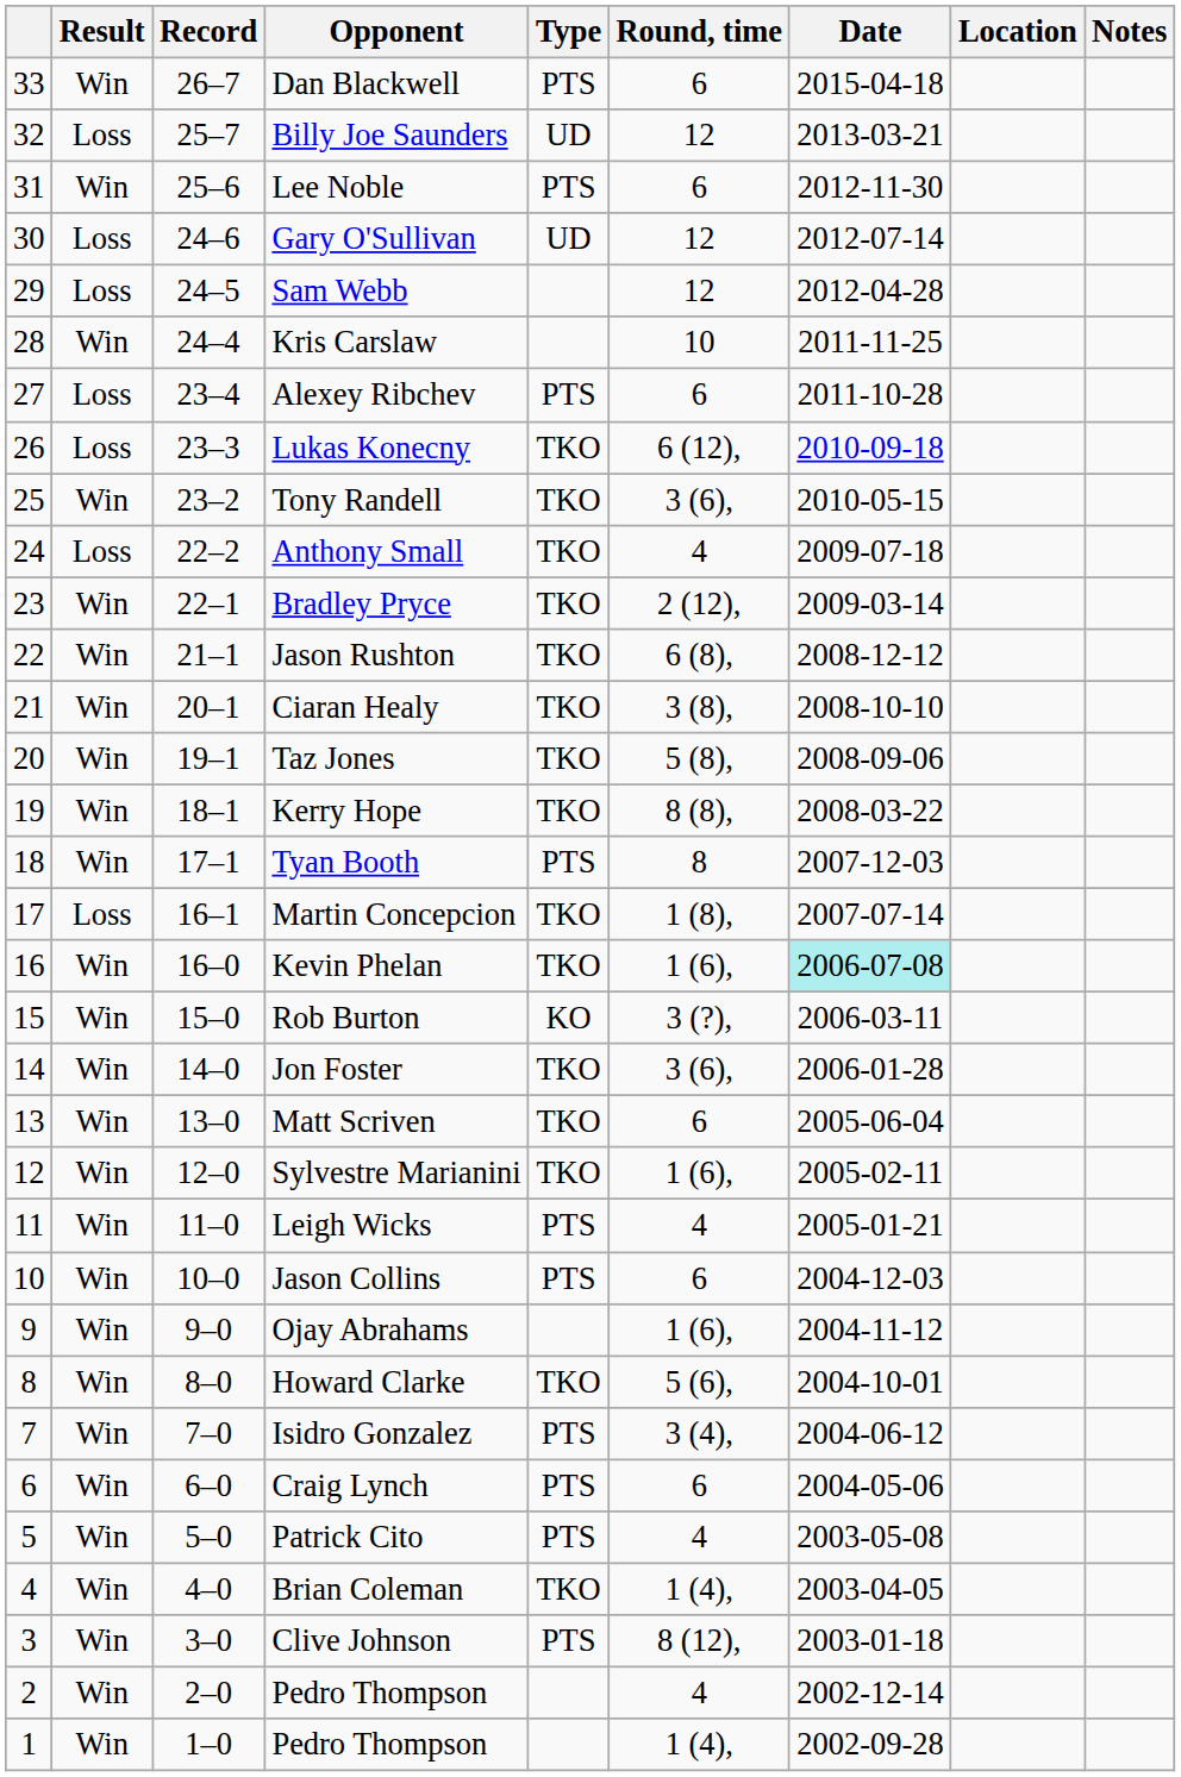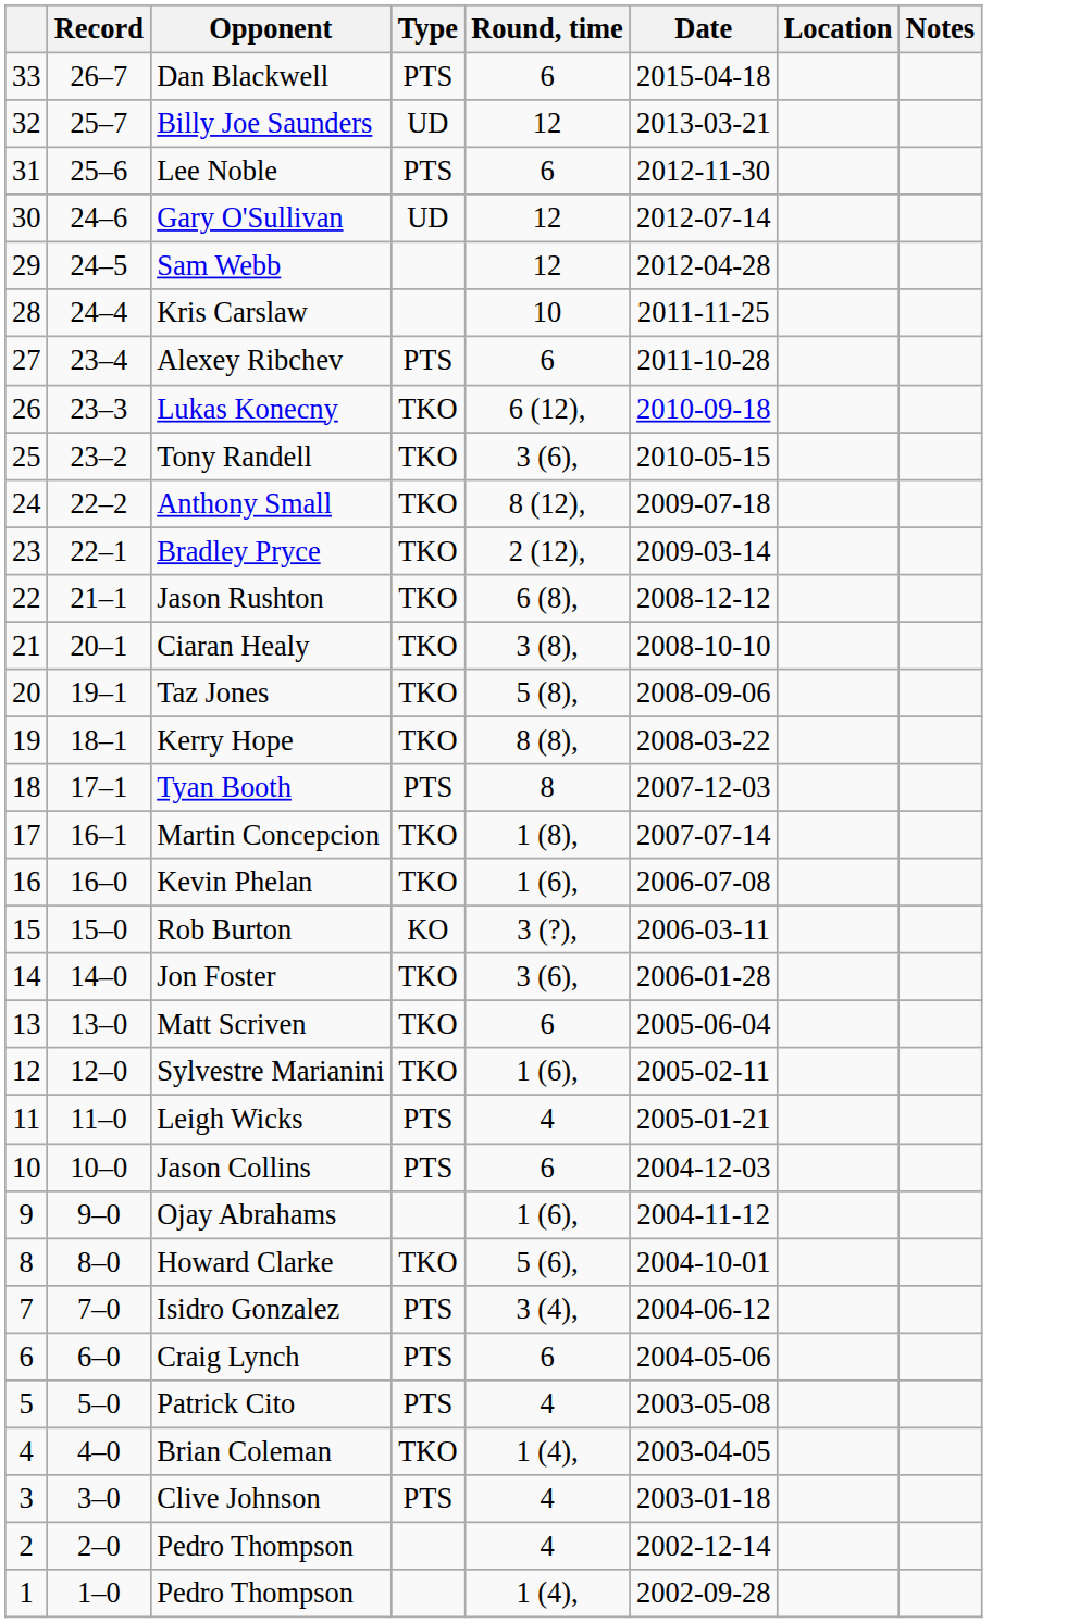 <table class="wikitable" style="text-align:center; font-size:95%">
 <tr>
 <th></th>
-<th>Result</th>
 <th>Record</th>
 <th>Opponent</th>
 <th>Type</th>
 <th>Round, time</th>
 <th>Date</th>
 <th>Location</th>
 <th>Notes</th>
 </tr>
 <tr>
 <td>33</td>
-<td>Win</td>
 <td>26–7</td>
 <td style="text-align:left;"> Dan Blackwell</td>
 <td>PTS</td>
 <td>6</td>
 <td>2015-04-18</td>
 <td style="text-align:left;"> </td>
 <td style="text-align:left;"></td>
 </tr>
 <tr>
 <td>32</td>
-<td>Loss</td>
 <td>25–7</td>
 <td style="text-align:left;"> <a href='#'>Billy Joe Saunders</a></td>
 <td>UD</td>
 <td>12</td>
 <td>2013-03-21</td>
 <td style="text-align:left;"> </td>
 <td style="text-align:left;"></td>
 </tr>
 <tr>
 <td>31</td>
-<td>Win</td>
 <td>25–6</td>
 <td style="text-align:left;"> Lee Noble</td>
 <td>PTS</td>
 <td>6</td>
 <td>2012-11-30</td>
 <td style="text-align:left;"> </td>
 <td style="text-align:left;"></td>
 </tr>
 <tr>
 <td>30</td>
-<td>Loss</td>
 <td>24–6</td>
 <td style="text-align:left;"> <a href='#'>Gary O'Sullivan</a></td>
 <td>UD</td>
 <td>12</td>
 <td>2012-07-14</td>
 <td style="text-align:left;"> </td>
 <td style="text-align:left;"></td>
 </tr>
 <tr>
 <td>29</td>
-<td>Loss</td>
 <td>24–5</td>
 <td style="text-align:left;"> <a href='#'>Sam Webb</a></td>
 <td></td>
 <td>12</td>
 <td>2012-04-28</td>
 <td style="text-align:left;"> </td>
 <td style="text-align:left;"></td>
 </tr>
 <tr>
 <td>28</td>
-<td>Win</td>
 <td>24–4</td>
 <td style="text-align:left;"> Kris Carslaw</td>
 <td></td>
 <td>10</td>
 <td>2011-11-25</td>
 <td style="text-align:left;"> </td>
 <td style="text-align:left;"></td>
 </tr>
 <tr>
 <td>27</td>
-<td>Loss</td>
 <td>23–4</td>
 <td style="text-align:left;"> Alexey Ribchev</td>
 <td>PTS</td>
 <td>6</td>
 <td>2011-10-28</td>
 <td style="text-align:left;"> </td>
 <td style="text-align:left;"></td>
 </tr>
 <tr>
 <td>26</td>
-<td>Loss</td>
 <td>23–3</td>
 <td style="text-align:left;"> <a href='#'>Lukas Konecny</a></td>
 <td>TKO</td>
 <td>6 (12), </td>
 <td><a href='#'>2010-09-18</a></td>
 <td style="text-align:left;"> </td>
 <td style="text-align:left;"></td>
 </tr>
 <tr>
 <td>25</td>
-<td>Win</td>
 <td>23–2</td>
 <td style="text-align:left;"> Tony Randell</td>
 <td>TKO</td>
 <td>3 (6), </td>
 <td>2010-05-15</td>
 <td style="text-align:left;"> </td>
 <td style="text-align:left;"></td>
 </tr>
 <tr>
 <td>24</td>
-<td>Loss</td>
 <td>22–2</td>
 <td style="text-align:left;"> <a href='#'>Anthony Small</a></td>
 <td>TKO</td>
-<td>4</td>
+<td>8 (12), </td>
 <td>2009-07-18</td>
 <td style="text-align:left;"> </td>
 <td style="text-align:left;"></td>
 </tr>
 <tr>
 <td>23</td>
-<td>Win</td>
 <td>22–1</td>
 <td style="text-align:left;"> <a href='#'>Bradley Pryce</a></td>
 <td>TKO</td>
 <td>2 (12), </td>
 <td>2009-03-14</td>
 <td style="text-align:left;"> </td>
 <td style="text-align:left;"></td>
 </tr>
 <tr>
 <td>22</td>
-<td>Win</td>
 <td>21–1</td>
 <td style="text-align:left;"> Jason Rushton</td>
 <td>TKO</td>
 <td>6 (8), </td>
 <td>2008-12-12</td>
 <td style="text-align:left;"> </td>
 <td style="text-align:left;"></td>
 </tr>
 <tr>
 <td>21</td>
-<td>Win</td>
 <td>20–1</td>
 <td style="text-align:left;"> Ciaran Healy</td>
 <td>TKO</td>
 <td>3 (8), </td>
 <td>2008-10-10</td>
 <td style="text-align:left;"> </td>
 <td style="text-align:left;"></td>
 </tr>
 <tr>
 <td>20</td>
-<td>Win</td>
 <td>19–1</td>
 <td style="text-align:left;"> Taz Jones</td>
 <td>TKO</td>
 <td>5 (8), </td>
 <td>2008-09-06</td>
 <td style="text-align:left;"> </td>
 <td style="text-align:left;"></td>
 </tr>
 <tr>
 <td>19</td>
-<td>Win</td>
 <td>18–1</td>
 <td style="text-align:left;"> Kerry Hope</td>
 <td>TKO</td>
 <td>8 (8), </td>
 <td>2008-03-22</td>
 <td style="text-align:left;"> </td>
 <td style="text-align:left;"></td>
 </tr>
 <tr>
 <td>18</td>
-<td>Win</td>
 <td>17–1</td>
 <td style="text-align:left;"> <a href='#'>Tyan Booth</a></td>
 <td>PTS</td>
 <td>8</td>
 <td>2007-12-03</td>
 <td style="text-align:left;"> </td>
 <td style="text-align:left;"></td>
 </tr>
 <tr>
 <td>17</td>
-<td>Loss</td>
 <td>16–1</td>
 <td style="text-align:left;"> Martin Concepcion</td>
 <td>TKO</td>
 <td>1 (8), </td>
 <td>2007-07-14</td>
 <td style="text-align:left;"> </td>
 <td style="text-align:left;"></td>
 </tr>
 <tr>
 <td>16</td>
-<td>Win</td>
 <td>16–0</td>
 <td style="text-align:left;"> Kevin Phelan</td>
 <td>TKO</td>
 <td>1 (6), </td>
-<td style="background: paleturquoise;">2006-07-08</td>
+<td>2006-07-08</td>
 <td style="text-align:left;"> </td>
 <td style="text-align:left;"></td>
 </tr>
 <tr>
 <td>15</td>
-<td>Win</td>
 <td>15–0</td>
 <td style="text-align:left;"> Rob Burton</td>
 <td>KO</td>
 <td>3 (?), </td>
 <td>2006-03-11</td>
 <td style="text-align:left;"> </td>
 <td style="text-align:left;"></td>
 </tr>
 <tr>
 <td>14</td>
-<td>Win</td>
 <td>14–0</td>
 <td style="text-align:left;"> Jon Foster</td>
 <td>TKO</td>
 <td>3 (6), </td>
 <td>2006-01-28</td>
 <td style="text-align:left;"> </td>
 <td style="text-align:left;"></td>
 </tr>
 <tr>
 <td>13</td>
-<td>Win</td>
 <td>13–0</td>
 <td style="text-align:left;"> Matt Scriven</td>
 <td>TKO</td>
 <td>6</td>
 <td>2005-06-04</td>
 <td style="text-align:left;"> </td>
 <td style="text-align:left;"></td>
 </tr>
 <tr>
 <td>12</td>
-<td>Win</td>
 <td>12–0</td>
 <td style="text-align:left;"> Sylvestre Marianini</td>
 <td>TKO</td>
 <td>1 (6), </td>
 <td>2005-02-11</td>
 <td style="text-align:left;"> </td>
 <td style="text-align:left;"></td>
 </tr>
 <tr>
 <td>11</td>
-<td>Win</td>
 <td>11–0</td>
 <td style="text-align:left;"> Leigh Wicks</td>
 <td>PTS</td>
 <td>4</td>
 <td>2005-01-21</td>
 <td style="text-align:left;"> </td>
 <td style="text-align:left;"></td>
 </tr>
 <tr>
 <td>10</td>
-<td>Win</td>
 <td>10–0</td>
 <td style="text-align:left;"> Jason Collins</td>
 <td>PTS</td>
 <td>6</td>
 <td>2004-12-03</td>
 <td style="text-align:left;"> </td>
 <td style="text-align:left;"></td>
 </tr>
 <tr>
 <td>9</td>
-<td>Win</td>
 <td>9–0</td>
 <td style="text-align:left;"> Ojay Abrahams</td>
 <td></td>
 <td>1 (6), </td>
 <td>2004-11-12</td>
 <td style="text-align:left;"> </td>
 <td style="text-align:left;"></td>
 </tr>
 <tr>
 <td>8</td>
-<td>Win</td>
 <td>8–0</td>
 <td style="text-align:left;"> Howard Clarke</td>
 <td>TKO</td>
 <td>5 (6), </td>
 <td>2004-10-01</td>
 <td style="text-align:left;"> </td>
 <td style="text-align:left;"></td>
 </tr>
 <tr>
 <td>7</td>
-<td>Win</td>
 <td>7–0</td>
 <td style="text-align:left;"> Isidro Gonzalez</td>
 <td>PTS</td>
 <td>3 (4), </td>
 <td>2004-06-12</td>
 <td style="text-align:left;"> </td>
 <td style="text-align:left;"></td>
 </tr>
 <tr>
 <td>6</td>
-<td>Win</td>
 <td>6–0</td>
 <td style="text-align:left;"> Craig Lynch</td>
 <td>PTS</td>
 <td>6</td>
 <td>2004-05-06</td>
 <td style="text-align:left;"> </td>
 <td style="text-align:left;"></td>
 </tr>
 <tr>
 <td>5</td>
-<td>Win</td>
 <td>5–0</td>
 <td style="text-align:left;"> Patrick Cito</td>
 <td>PTS</td>
 <td>4</td>
 <td>2003-05-08</td>
 <td style="text-align:left;"> </td>
 <td style="text-align:left;"></td>
 </tr>
 <tr>
 <td>4</td>
-<td>Win</td>
 <td>4–0</td>
 <td style="text-align:left;"> Brian Coleman</td>
 <td>TKO</td>
 <td>1 (4), </td>
 <td>2003-04-05</td>
 <td style="text-align:left;"> </td>
 <td style="text-align:left;"></td>
 </tr>
 <tr>
 <td>3</td>
-<td>Win</td>
 <td>3–0</td>
 <td style="text-align:left;"> Clive Johnson</td>
 <td>PTS</td>
-<td>8 (12), </td>
+<td>4</td>
 <td>2003-01-18</td>
 <td style="text-align:left;"> </td>
 <td style="text-align:left;"></td>
 </tr>
 <tr>
 <td>2</td>
-<td>Win</td>
 <td>2–0</td>
 <td style="text-align:left;"> Pedro Thompson</td>
 <td></td>
 <td>4</td>
 <td>2002-12-14</td>
 <td style="text-align:left;"> </td>
 <td style="text-align:left;"></td>
 </tr>
 <tr>
 <td>1</td>
-<td>Win</td>
 <td>1–0</td>
 <td style="text-align:left;"> Pedro Thompson</td>
 <td></td>
 <td>1 (4), </td>
 <td>2002-09-28</td>
 <td style="text-align:left;"> </td>
 <td style="text-align:left;"></td>
 </tr>
 </table>
